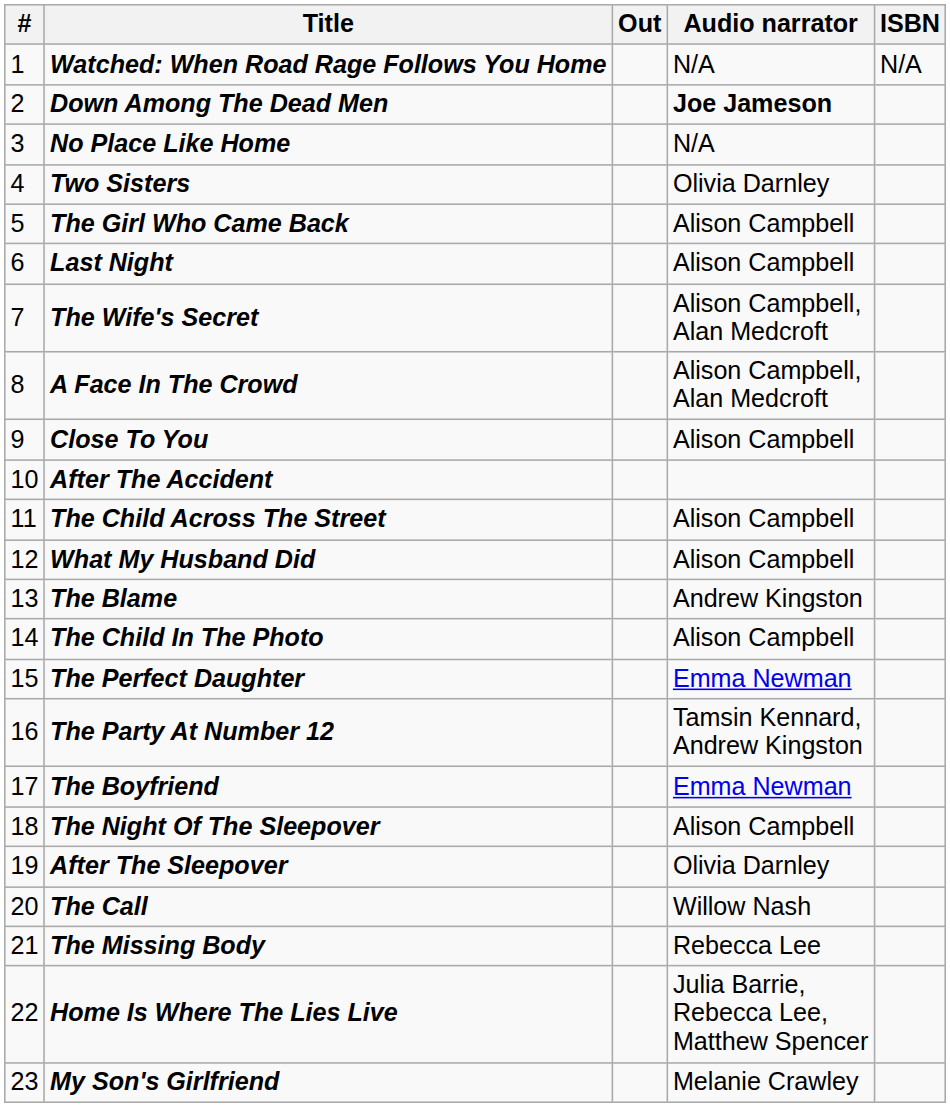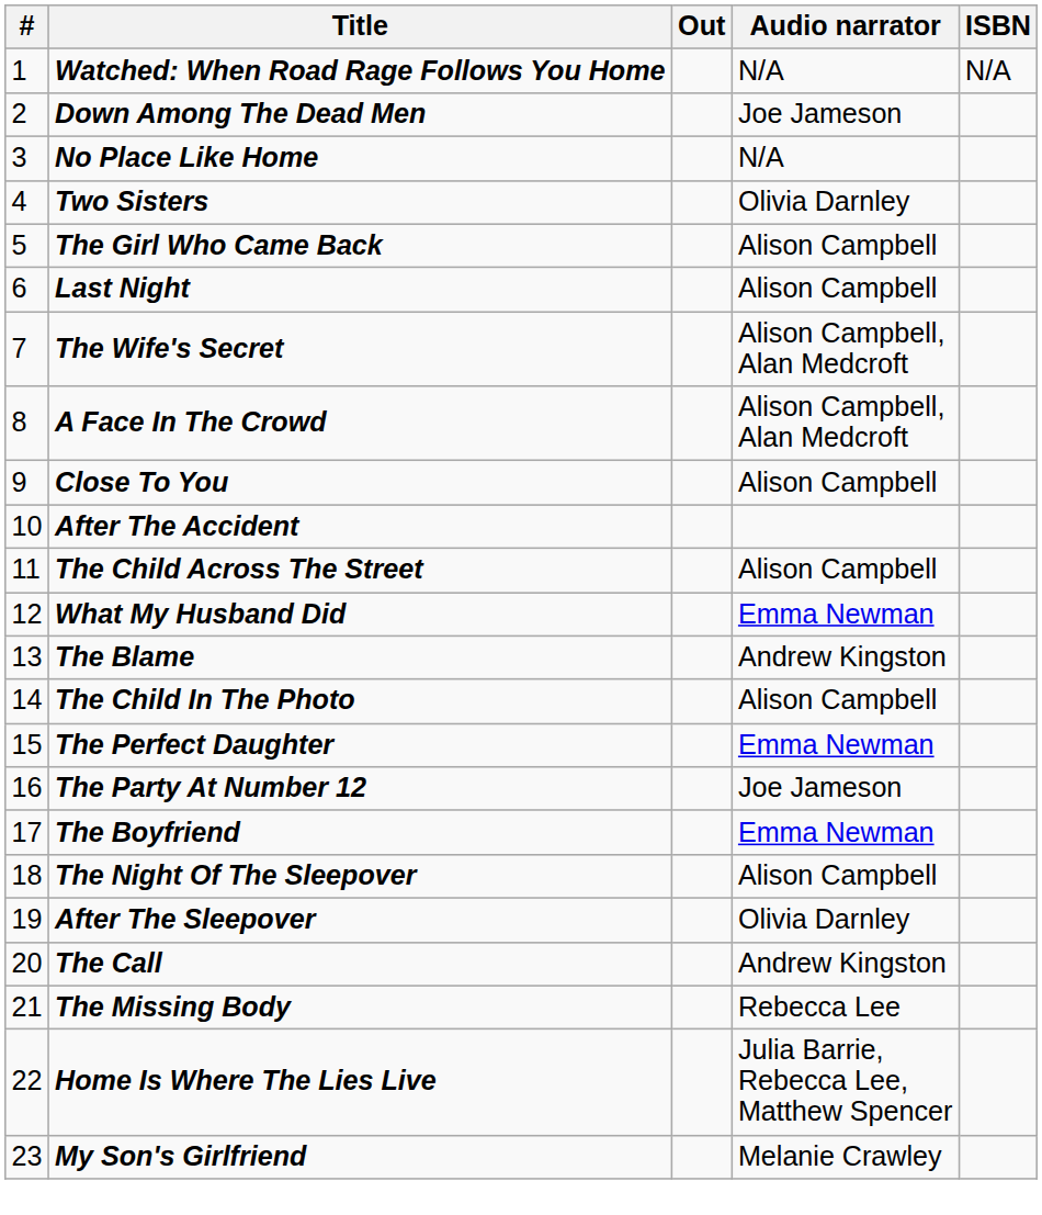 <table class="wikitable sortable">
 <tr>
 <th>#</th>
 <th>Title</th>
 <th>Out</th>
 <th>Audio narrator</th>
 <th class="unsortable">ISBN</th>
 </tr>
 <tr>
 <td>1</td>
 <td><strong><em>Watched: When Road Rage Follows You Home</em></strong></td>
 <td></td>
 <td>N/A</td>
 <td>N/A</td>
 </tr>
 <tr>
 <td>2</td>
 <td><strong><em>Down Among The Dead Men</em></strong></td>
 <td></td>
-<td><strong>Joe Jameson</strong></td>
+<td>Joe Jameson</td>
 <td></td>
 </tr>
 <tr>
 <td>3</td>
 <td><strong><em>No Place Like Home</em></strong></td>
 <td></td>
 <td>N/A</td>
 <td></td>
 </tr>
 <tr>
 <td>4</td>
 <td><strong><em>Two Sisters</em></strong></td>
 <td></td>
 <td>Olivia Darnley</td>
 <td></td>
 </tr>
 <tr>
 <td>5</td>
 <td><strong><em>The Girl Who Came Back</em></strong></td>
 <td></td>
 <td>Alison Campbell</td>
 <td></td>
 </tr>
 <tr>
 <td>6</td>
 <td><strong><em>Last Night</em></strong></td>
 <td></td>
 <td>Alison Campbell</td>
 <td></td>
 </tr>
 <tr>
 <td>7</td>
 <td><strong><em>The Wife's Secret</em></strong></td>
 <td></td>
 <td>Alison Campbell,<br>Alan Medcroft</td>
 <td></td>
 </tr>
 <tr>
 <td>8</td>
 <td><strong><em>A Face In The Crowd</em></strong></td>
 <td></td>
 <td>Alison Campbell,<br>Alan Medcroft</td>
 <td></td>
 </tr>
 <tr>
 <td>9</td>
 <td><strong><em>Close To You</em></strong></td>
 <td></td>
 <td>Alison Campbell</td>
 <td></td>
 </tr>
 <tr>
 <td>10</td>
 <td><strong><em>After The Accident</em></strong></td>
 <td></td>
 <td></td>
 <td></td>
 </tr>
 <tr>
 <td>11</td>
 <td><strong><em>The Child Across The Street</em></strong></td>
 <td></td>
 <td>Alison Campbell</td>
 <td></td>
 </tr>
 <tr>
 <td>12</td>
 <td><strong><em>What My Husband Did</em></strong></td>
 <td></td>
-<td>Alison Campbell</td>
+<td><a href='#'>Emma Newman</a></td>
 <td></td>
 </tr>
 <tr>
 <td>13</td>
 <td><strong><em>The Blame</em></strong></td>
 <td></td>
 <td>Andrew Kingston</td>
 <td></td>
 </tr>
 <tr>
 <td>14</td>
 <td><strong><em>The Child In The Photo</em></strong></td>
 <td></td>
 <td>Alison Campbell</td>
 <td></td>
 </tr>
 <tr>
 <td>15</td>
 <td><strong><em>The Perfect Daughter</em></strong></td>
 <td></td>
 <td><a href='#'>Emma Newman</a></td>
 <td></td>
 </tr>
 <tr>
 <td>16</td>
 <td><strong><em>The Party At Number 12</em></strong></td>
 <td></td>
-<td>Tamsin Kennard,<br>Andrew Kingston</td>
+<td>Joe Jameson</td>
 <td></td>
 </tr>
 <tr>
 <td>17</td>
 <td><strong><em>The Boyfriend</em></strong></td>
 <td></td>
 <td><a href='#'>Emma Newman</a></td>
 <td></td>
 </tr>
 <tr>
 <td>18</td>
 <td><strong><em>The Night Of The Sleepover</em></strong></td>
 <td></td>
 <td>Alison Campbell</td>
 <td></td>
 </tr>
 <tr>
 <td>19</td>
 <td><strong><em>After The Sleepover</em></strong></td>
 <td></td>
 <td>Olivia Darnley</td>
 <td></td>
 </tr>
 <tr>
 <td>20</td>
 <td><strong><em>The Call</em></strong></td>
 <td></td>
-<td>Willow Nash</td>
+<td>Andrew Kingston</td>
 <td></td>
 </tr>
 <tr>
 <td>21</td>
 <td><strong><em>The Missing Body</em></strong></td>
 <td></td>
 <td>Rebecca Lee</td>
 <td></td>
 </tr>
 <tr>
 <td>22</td>
 <td><strong><em>Home Is Where The Lies Live</em></strong></td>
 <td></td>
 <td>Julia Barrie,<br>Rebecca Lee,<br>Matthew Spencer</td>
 <td></td>
 </tr>
 <tr>
 <td>23</td>
 <td><strong><em>My Son's Girlfriend</em></strong></td>
 <td></td>
 <td>Melanie Crawley</td>
 <td></td>
 </tr>
 </table>
